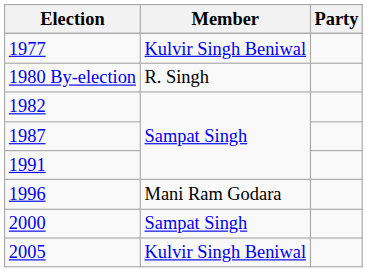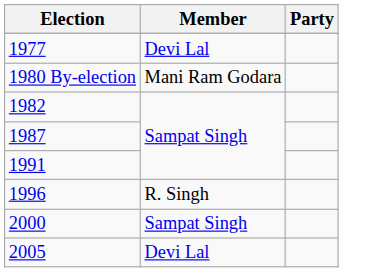 <table class="wikitable sortable">
 <tr>
 <th>Election</th>
 <th>Member</th>
 <th colspan=2>Party</th>
 </tr>
 <tr>
 </tr>
 <tr>
 <td><a href='#'>1977</a></td>
-<td><a href='#'>Kulvir Singh Beniwal</a></td>
+<td><a href='#'>Devi Lal</a></td>
 <td></td>
 </tr>
 <tr>
 <td><a href='#'>1980 By-election</a></td>
-<td>R. Singh</td>
+<td>Mani Ram Godara</td>
 <td></td>
 </tr>
 <tr>
 <td><a href='#'>1982</a></td>
 <td rowspan=3><a href='#'>Sampat Singh</a></td>
 <td></td>
 </tr>
 <tr>
 <td><a href='#'>1987</a></td>
 <td></td>
 </tr>
 <tr>
 <td><a href='#'>1991</a></td>
 <td></td>
 </tr>
 <tr>
 <td><a href='#'>1996</a></td>
-<td>Mani Ram Godara</td>
+<td>R. Singh</td>
 <td></td>
 </tr>
 <tr>
 <td><a href='#'>2000</a></td>
 <td><a href='#'>Sampat Singh</a></td>
 <td></td>
 </tr>
 <tr>
 <td><a href='#'>2005</a></td>
-<td><a href='#'>Kulvir Singh Beniwal</a></td>
+<td><a href='#'>Devi Lal</a></td>
 <td></td>
 </tr>
 </table>
